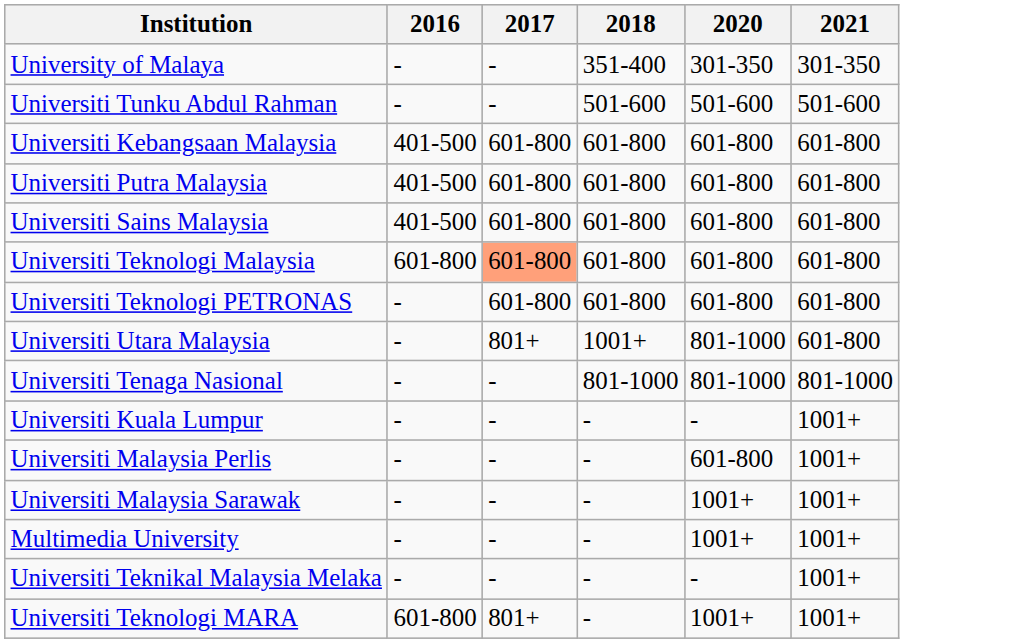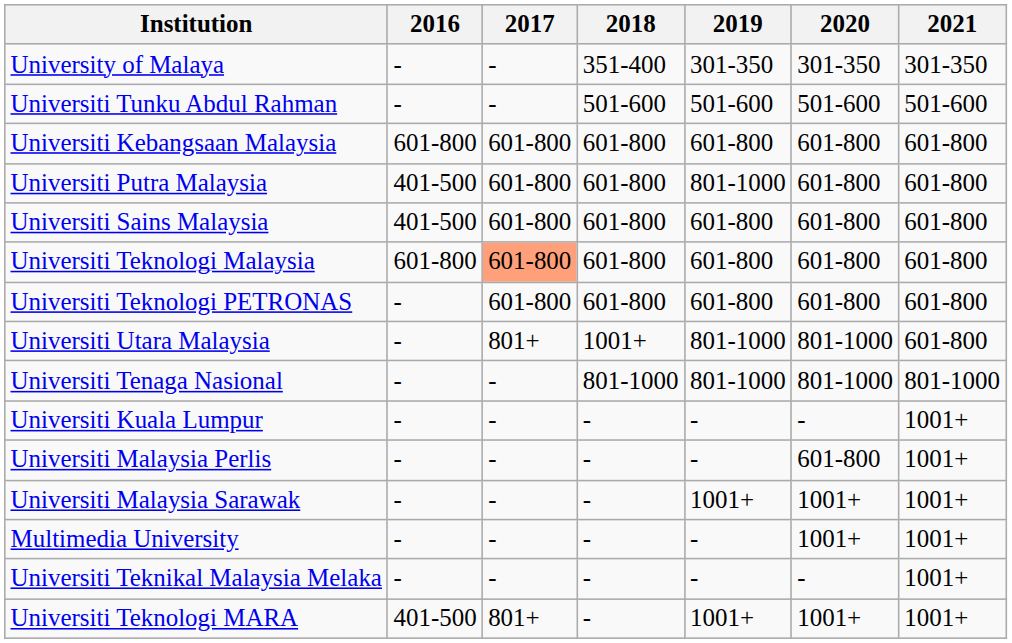 <table class="sortable wikitable" border="1">
 <tr>
 <th>Institution</th>
 <th>2016</th>
 <th>2017</th>
 <th>2018</th>
+<th>2019</th>
 <th>2020</th>
 <th>2021</th>
 </tr>
 <tr>
 <td><a href='#'>University of Malaya</a></td>
 <td>-</td>
 <td>-</td>
 <td>351-400</td>
 <td>301-350</td>
 <td>301-350</td>
+<td>301-350</td>
 </tr>
 <tr>
 <td><a href='#'>Universiti Tunku Abdul Rahman</a></td>
 <td>-</td>
 <td>-</td>
 <td>501-600</td>
 <td>501-600</td>
 <td>501-600</td>
+<td>501-600</td>
 </tr>
 <tr>
 <td><a href='#'>Universiti Kebangsaan Malaysia</a></td>
-<td>401-500</td>
+<td>601-800</td>
+<td>601-800</td>
 <td>601-800</td>
 <td>601-800</td>
 <td>601-800</td>
 <td>601-800</td>
 </tr>
 <tr>
 <td><a href='#'>Universiti Putra Malaysia</a></td>
 <td>401-500</td>
 <td>601-800</td>
 <td>601-800</td>
+<td>801-1000</td>
 <td>601-800</td>
 <td>601-800</td>
 </tr>
 <tr>
 <td><a href='#'>Universiti Sains Malaysia</a></td>
 <td>401-500</td>
+<td>601-800</td>
 <td>601-800</td>
 <td>601-800</td>
 <td>601-800</td>
 <td>601-800</td>
 </tr>
 <tr>
 <td><a href='#'>Universiti Teknologi Malaysia</a></td>
 <td>601-800</td>
 <td style="background: lightsalmon;">601-800</td>
 <td>601-800</td>
 <td>601-800</td>
 <td>601-800</td>
+<td>601-800</td>
 </tr>
 <tr>
 <td><a href='#'>Universiti Teknologi PETRONAS</a></td>
 <td>-</td>
+<td>601-800</td>
 <td>601-800</td>
 <td>601-800</td>
 <td>601-800</td>
 <td>601-800</td>
 </tr>
 <tr>
 <td><a href='#'>Universiti Utara Malaysia</a></td>
 <td>-</td>
 <td>801+</td>
 <td>1001+</td>
 <td>801-1000</td>
+<td>801-1000</td>
 <td>601-800</td>
 </tr>
 <tr>
 <td><a href='#'>Universiti Tenaga Nasional</a></td>
 <td>-</td>
 <td>-</td>
+<td>801-1000</td>
 <td>801-1000</td>
 <td>801-1000</td>
 <td>801-1000</td>
 </tr>
 <tr>
 <td><a href='#'>Universiti Kuala Lumpur</a></td>
 <td>-</td>
 <td>-</td>
 <td>-</td>
 <td>-</td>
+<td>-</td>
 <td>1001+</td>
 </tr>
 <tr>
 <td><a href='#'>Universiti Malaysia Perlis</a></td>
+<td>-</td>
 <td>-</td>
 <td>-</td>
 <td>-</td>
 <td>601-800</td>
 <td>1001+</td>
 </tr>
 <tr>
 <td><a href='#'>Universiti Malaysia Sarawak</a></td>
 <td>-</td>
 <td>-</td>
 <td>-</td>
 <td>1001+</td>
 <td>1001+</td>
+<td>1001+</td>
 </tr>
 <tr>
 <td><a href='#'>Multimedia University</a></td>
+<td>-</td>
 <td>-</td>
 <td>-</td>
 <td>-</td>
 <td>1001+</td>
 <td>1001+</td>
 </tr>
 <tr>
 <td><a href='#'>Universiti Teknikal Malaysia Melaka</a></td>
 <td>-</td>
 <td>-</td>
 <td>-</td>
 <td>-</td>
+<td>-</td>
 <td>1001+</td>
 </tr>
 <tr>
 <td><a href='#'>Universiti Teknologi MARA</a></td>
-<td>601-800</td>
+<td>401-500</td>
 <td>801+</td>
 <td>-</td>
 <td>1001+</td>
 <td>1001+</td>
+<td>1001+</td>
 </tr>
 </table>
